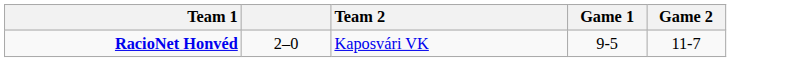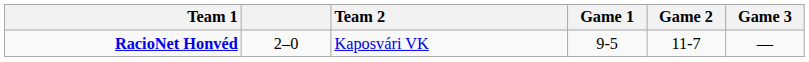 <table class=wikitable style="text-align:center">
 <tr>
 <th style="width:225px; text-align:right;">Team 1</th>
 <th style="width:80px;"></th>
 <th style="width:225px; text-align:left;">Team 2</th>
 <th style="width:70px;">Game 1</th>
 <th style="width:70px;">Game 2</th>
+<th style="width:70px;">Game 3</th>
 </tr>
 <tr>
 <td align=right> <strong><a href='#'>RacioNet Honvéd</a></strong></td>
 <td>2–0</td>
 <td align=left> <a href='#'>Kaposvári VK</a></td>
 <td>9-5</td>
 <td>11-7</td>
+<td>—</td>
 </tr>
 </table>
